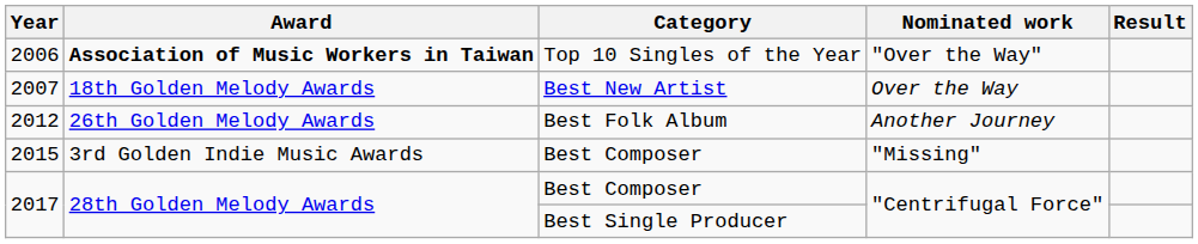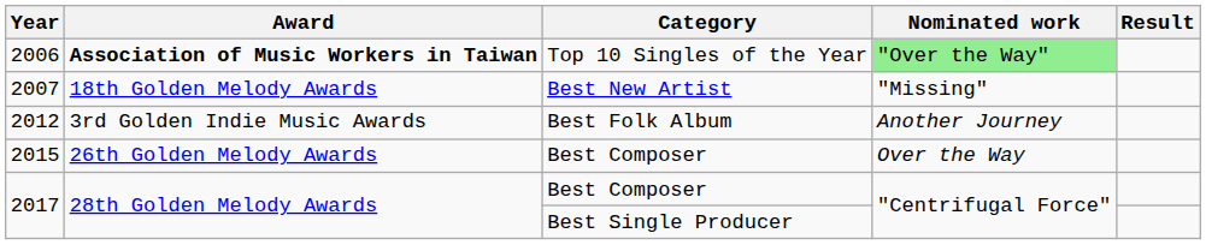 <table class="wikitable sortable">
 <tr>
 <th>Year</th>
 <th>Award</th>
 <th>Category</th>
 <th>Nominated work</th>
 <th>Result</th>
 </tr>
 <tr>
 <td>2006</td>
 <td><strong>Association of Music Workers in Taiwan</strong></td>
 <td>Top 10 Singles of the Year</td>
-<td>"Over the Way"</td>
+<td style="background: lightgreen;">"Over the Way"</td>
 <td></td>
 </tr>
 <tr>
 <td>2007</td>
 <td><a href='#'>18th Golden Melody Awards</a></td>
 <td><a href='#'>Best New Artist</a></td>
-<td><em>Over the Way</em></td>
+<td>"Missing"</td>
 <td></td>
 </tr>
 <tr>
 <td>2012</td>
-<td><a href='#'>26th Golden Melody Awards</a></td>
+<td>3rd Golden Indie Music Awards</td>
 <td>Best Folk Album</td>
 <td><em>Another Journey</em></td>
 <td></td>
 </tr>
 <tr>
 <td>2015</td>
-<td>3rd Golden Indie Music Awards</td>
+<td><a href='#'>26th Golden Melody Awards</a></td>
 <td>Best Composer</td>
-<td>"Missing"</td>
+<td><em>Over the Way</em></td>
 <td></td>
 </tr>
 <tr>
 <td rowspan=2>2017</td>
 <td rowspan=2><a href='#'>28th Golden Melody Awards</a></td>
 <td>Best Composer</td>
 <td rowspan=2>"Centrifugal Force"</td>
 <td></td>
 </tr>
 <tr>
 <td>Best Single Producer</td>
 <td></td>
 </tr>
 </table>
